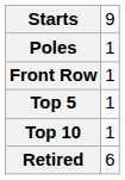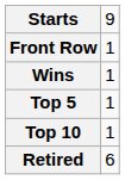 <table class="wikitable" style="text-align:center">
 <tr>
 <th>Starts</th>
 <td>9</td>
 </tr>
 <tr>
-<th>Poles</th>
+<th>Front Row</th>
 <td>1</td>
 </tr>
 <tr>
-<th>Front Row</th>
+<th>Wins</th>
 <td>1</td>
 </tr>
 <tr>
 <th>Top 5</th>
 <td>1</td>
 </tr>
 <tr>
 <th>Top 10</th>
 <td>1</td>
 </tr>
 <tr>
 <th>Retired</th>
 <td>6</td>
 </tr>
 </table>
